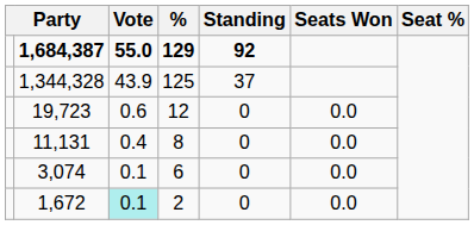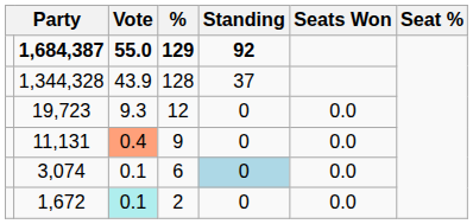 <table class="wikitable sortable" style="text-align:right; style="font-size:95%">
 <tr>
 <th colspan=2>Party</th>
 <th>Vote</th>
 <th>%</th>
 <th>Standing</th>
 <th>Seats Won</th>
 <th>Seat %</th>
 </tr>
 <tr>
 <td></td>
 <td align="center"><strong>1,684,387</strong></td>
 <td align="center"><strong>55.0</strong></td>
 <td align="center"><strong>129</strong></td>
 <td align="center"><strong>92</strong></td>
 <td align="center"></td>
 </tr>
 <tr>
 <td></td>
 <td align="center">1,344,328</td>
 <td align="center">43.9</td>
-<td align="center">125</td>
+<td align="center">128</td>
 <td align="center">37</td>
 <td align="center"></td>
 </tr>
 <tr>
 <td></td>
 <td align="center">19,723</td>
-<td align="center">0.6</td>
+<td align="center">9.3</td>
 <td align="center">12</td>
 <td align="center">0</td>
 <td align="center">0.0</td>
 </tr>
 <tr>
 <td></td>
 <td align="center">11,131</td>
-<td align="center">0.4</td>
-<td align="center">8</td>
+<td align="center" style="background: lightsalmon;">0.4</td>
+<td align="center">9</td>
 <td align="center">0</td>
 <td align="center">0.0</td>
 </tr>
 <tr>
 <td></td>
 <td align="center">3,074</td>
 <td align="center">0.1</td>
 <td align="center">6</td>
-<td align="center">0</td>
+<td align="center" style="background: lightblue;">0</td>
 <td align="center">0.0</td>
 </tr>
 <tr>
 <td></td>
 <td align="center">1,672</td>
 <td align="center" style="background: paleturquoise;">0.1</td>
 <td align="center">2</td>
 <td align="center">0</td>
 <td align="center">0.0</td>
 </tr>
 </table>
